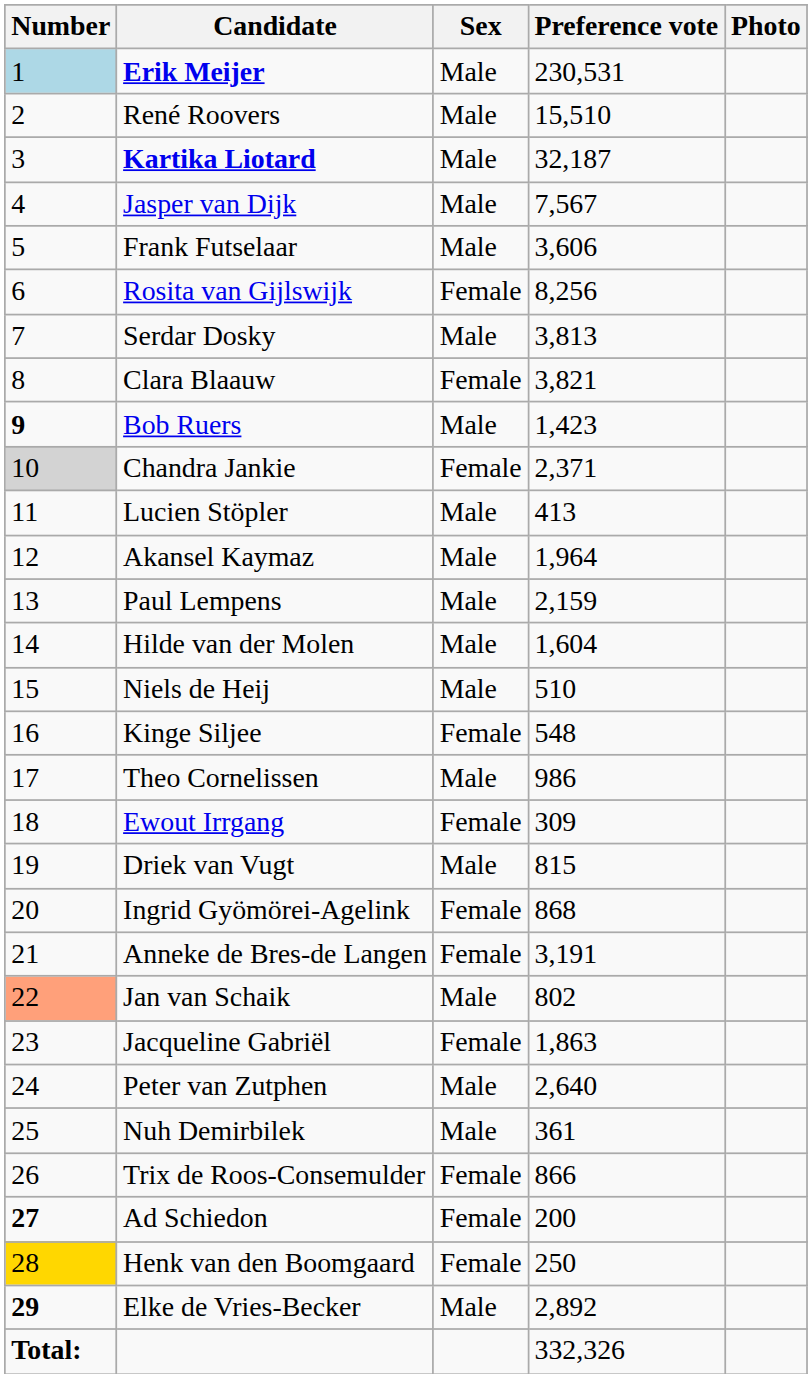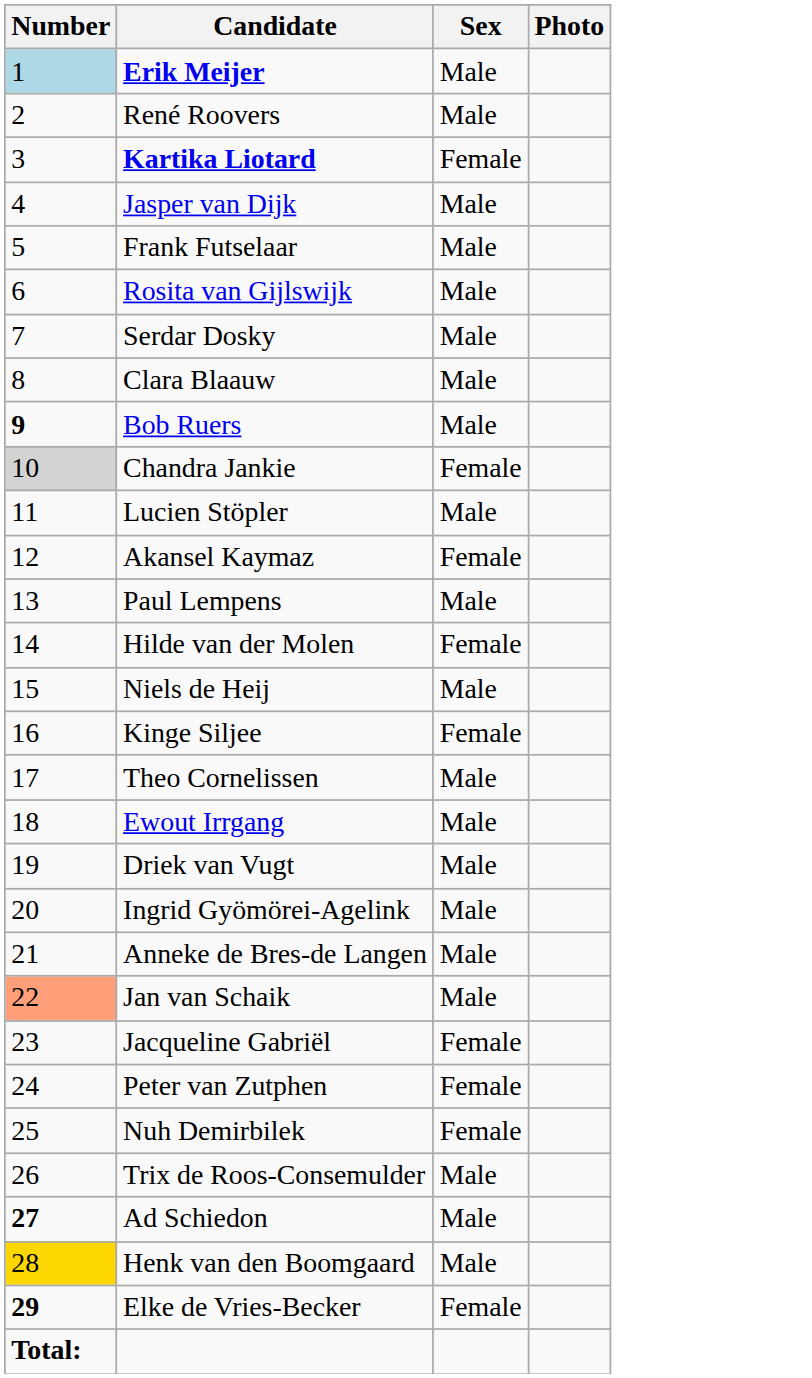 <table class="wikitable vatop">
 <tr>
 <th>Number</th>
 <th>Candidate</th>
 <th>Sex</th>
-<th>Preference vote</th>
 <th>Photo</th>
 </tr>
 <tr>
 <td style="background: lightblue;">1</td>
 <td><strong><a href='#'>Erik Meijer</a></strong></td>
 <td>Male</td>
-<td>230,531</td>
 <td></td>
 </tr>
 <tr>
 <td>2</td>
 <td>René Roovers</td>
 <td>Male</td>
-<td>15,510</td>
 <td></td>
 </tr>
 <tr>
 <td>3</td>
 <td><strong><a href='#'>Kartika Liotard</a></strong></td>
-<td>Male</td>
-<td>32,187</td>
+<td>Female</td>
 <td></td>
 </tr>
 <tr>
 <td>4</td>
 <td><a href='#'>Jasper van Dijk</a></td>
 <td>Male</td>
-<td>7,567</td>
 <td></td>
 </tr>
 <tr>
 <td>5</td>
 <td>Frank Futselaar</td>
 <td>Male</td>
-<td>3,606</td>
 <td></td>
 </tr>
 <tr>
 <td>6</td>
 <td><a href='#'>Rosita van Gijlswijk</a></td>
-<td>Female</td>
-<td>8,256</td>
+<td>Male</td>
 <td></td>
 </tr>
 <tr>
 <td>7</td>
 <td>Serdar Dosky</td>
 <td>Male</td>
-<td>3,813</td>
 <td></td>
 </tr>
 <tr>
 <td>8</td>
 <td>Clara Blaauw</td>
-<td>Female</td>
-<td>3,821</td>
+<td>Male</td>
 <td></td>
 </tr>
 <tr>
 <td><strong>9</strong></td>
 <td><a href='#'>Bob Ruers</a></td>
 <td>Male</td>
-<td>1,423</td>
 <td></td>
 </tr>
 <tr>
 <td style="background: lightgrey;">10</td>
 <td>Chandra Jankie</td>
 <td>Female</td>
-<td>2,371</td>
 <td></td>
 </tr>
 <tr>
 <td>11</td>
 <td>Lucien Stöpler</td>
 <td>Male</td>
-<td>413</td>
 <td></td>
 </tr>
 <tr>
 <td>12</td>
 <td>Akansel Kaymaz</td>
-<td>Male</td>
-<td>1,964</td>
+<td>Female</td>
 <td></td>
 </tr>
 <tr>
 <td>13</td>
 <td>Paul Lempens</td>
 <td>Male</td>
-<td>2,159</td>
 <td></td>
 </tr>
 <tr>
 <td>14</td>
 <td>Hilde van der Molen</td>
-<td>Male</td>
-<td>1,604</td>
+<td>Female</td>
 <td></td>
 </tr>
 <tr>
 <td>15</td>
 <td>Niels de Heij</td>
 <td>Male</td>
-<td>510</td>
 <td></td>
 </tr>
 <tr>
 <td>16</td>
 <td>Kinge Siljee</td>
 <td>Female</td>
-<td>548</td>
 <td></td>
 </tr>
 <tr>
 <td>17</td>
 <td>Theo Cornelissen</td>
 <td>Male</td>
-<td>986</td>
 <td></td>
 </tr>
 <tr>
 <td>18</td>
 <td><a href='#'>Ewout Irrgang</a></td>
-<td>Female</td>
-<td>309</td>
+<td>Male</td>
 <td></td>
 </tr>
 <tr>
 <td>19</td>
 <td>Driek van Vugt</td>
 <td>Male</td>
-<td>815</td>
 <td></td>
 </tr>
 <tr>
 <td>20</td>
 <td>Ingrid Gyömörei-Agelink</td>
-<td>Female</td>
-<td>868</td>
+<td>Male</td>
 <td></td>
 </tr>
 <tr>
 <td>21</td>
 <td>Anneke de Bres-de Langen</td>
-<td>Female</td>
-<td>3,191</td>
+<td>Male</td>
 <td></td>
 </tr>
 <tr>
 <td style="background: lightsalmon;">22</td>
 <td>Jan van Schaik</td>
 <td>Male</td>
-<td>802</td>
 <td></td>
 </tr>
 <tr>
 <td>23</td>
 <td>Jacqueline Gabriël</td>
 <td>Female</td>
-<td>1,863</td>
 <td></td>
 </tr>
 <tr>
 <td>24</td>
 <td>Peter van Zutphen</td>
-<td>Male</td>
-<td>2,640</td>
+<td>Female</td>
 <td></td>
 </tr>
 <tr>
 <td>25</td>
 <td>Nuh Demirbilek</td>
-<td>Male</td>
-<td>361</td>
+<td>Female</td>
 <td></td>
 </tr>
 <tr>
 <td>26</td>
 <td>Trix de Roos-Consemulder</td>
-<td>Female</td>
-<td>866</td>
+<td>Male</td>
 <td></td>
 </tr>
 <tr>
 <td><strong>27</strong></td>
 <td>Ad Schiedon</td>
-<td>Female</td>
-<td>200</td>
+<td>Male</td>
 <td></td>
 </tr>
 <tr>
 <td style="background: gold;">28</td>
 <td>Henk van den Boomgaard</td>
-<td>Female</td>
-<td>250</td>
+<td>Male</td>
 <td></td>
 </tr>
 <tr>
 <td><strong>29</strong></td>
 <td>Elke de Vries-Becker</td>
-<td>Male</td>
-<td>2,892</td>
+<td>Female</td>
 <td></td>
 </tr>
 <tr>
 <td><strong>Total:</strong></td>
 <td></td>
 <td></td>
-<td>332,326</td>
 <td></td>
 </tr>
 </table>
